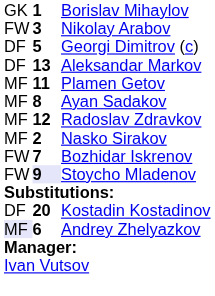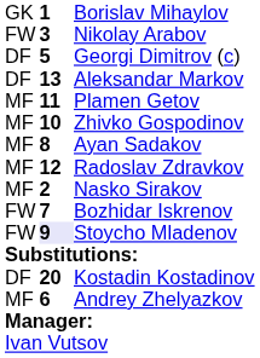 <table style="font-size: 90%" cellspacing="0" cellpadding="0">
 <tr>
 <th width="25"></th>
 <th width="25"></th>
 </tr>
 <tr>
 <td>GK</td>
 <td><strong>1</strong></td>
 <td><a href='#'>Borislav Mihaylov</a></td>
 </tr>
 <tr>
 <td>FW</td>
 <td><strong>3</strong></td>
 <td><a href='#'>Nikolay Arabov</a></td>
 </tr>
 <tr>
 <td>DF</td>
 <td><strong>5</strong></td>
 <td><a href='#'>Georgi Dimitrov</a> (<a href='#'>c</a>)</td>
 </tr>
 <tr>
 <td>DF</td>
 <td><strong>13</strong></td>
 <td><a href='#'>Aleksandar Markov</a></td>
 <td></td>
 </tr>
 <tr>
 <td>MF</td>
 <td><strong>11</strong></td>
 <td><a href='#'>Plamen Getov</a></td>
+</tr>
+<tr>
+<td>MF</td>
+<td><strong>10</strong></td>
+<td><a href='#'>Zhivko Gospodinov</a></td>
+<td></td>
+<td></td>
 </tr>
 <tr>
 <td>MF</td>
 <td><strong>8</strong></td>
 <td><a href='#'>Ayan Sadakov</a></td>
 </tr>
 <tr>
 <td>MF</td>
 <td><strong>12</strong></td>
 <td><a href='#'>Radoslav Zdravkov</a></td>
 </tr>
 <tr>
 <td>MF</td>
 <td><strong>2</strong></td>
 <td><a href='#'>Nasko Sirakov</a></td>
 </tr>
 <tr>
 <td>FW</td>
 <td><strong>7</strong></td>
 <td><a href='#'>Bozhidar Iskrenov</a></td>
 <td></td>
 <td></td>
 </tr>
 <tr>
 <td>FW</td>
 <td style="background: lavender;"><strong>9</strong></td>
 <td><a href='#'>Stoycho Mladenov</a></td>
 </tr>
 <tr>
 <td colspan=3><strong>Substitutions:</strong></td>
 </tr>
 <tr>
 <td>DF</td>
 <td><strong>20</strong></td>
 <td><a href='#'>Kostadin Kostadinov</a></td>
 <td></td>
 <td></td>
 </tr>
 <tr>
-<td style="background: lavender;">MF</td>
+<td>MF</td>
 <td><strong>6</strong></td>
 <td><a href='#'>Andrey Zhelyazkov</a></td>
 <td></td>
 <td></td>
 </tr>
 <tr>
 <td colspan=3><strong>Manager:</strong></td>
 </tr>
 <tr>
 <td colspan=3> <a href='#'>Ivan Vutsov</a></td>
 </tr>
 </table>
